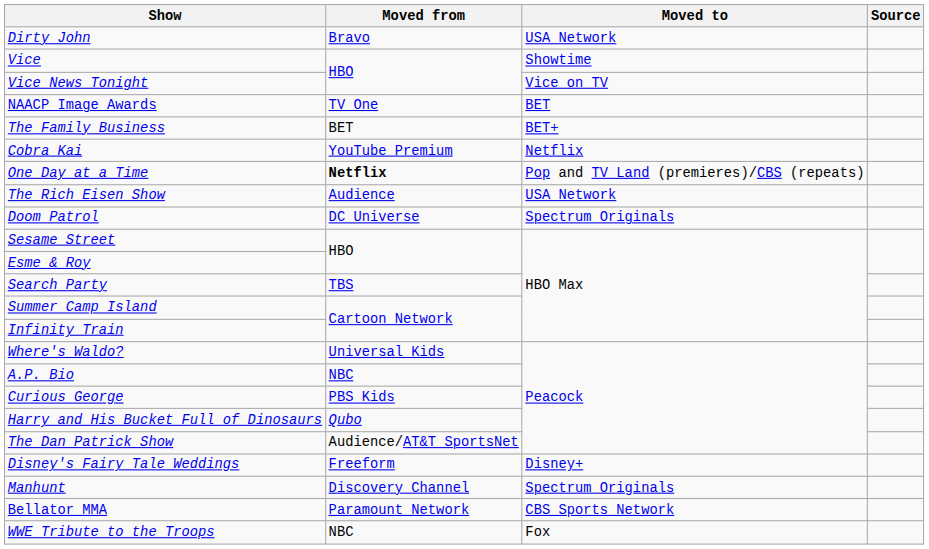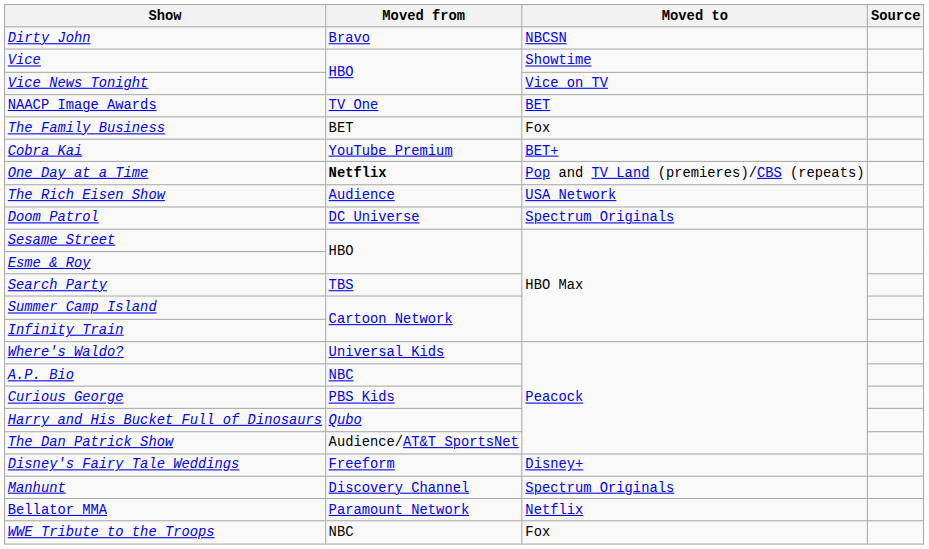 <table class= "wikitable sortable">
 <tr>
 <th>Show</th>
 <th>Moved from</th>
 <th>Moved to</th>
 <th>Source</th>
 </tr>
 <tr>
 <td><em><a href='#'>Dirty John</a></em></td>
 <td><a href='#'>Bravo</a></td>
-<td><a href='#'>USA Network</a></td>
+<td><a href='#'>NBCSN</a></td>
 <td></td>
 </tr>
 <tr>
 <td><em><a href='#'>Vice</a></em></td>
 <td rowspan=2><a href='#'>HBO</a></td>
 <td><a href='#'>Showtime</a></td>
 <td></td>
 </tr>
 <tr>
 <td><em><a href='#'>Vice News Tonight</a></em></td>
 <td><a href='#'>Vice on TV</a></td>
 <td></td>
 </tr>
 <tr>
 <td><a href='#'>NAACP Image Awards</a></td>
 <td><a href='#'>TV One</a></td>
 <td><a href='#'>BET</a></td>
 <td></td>
 </tr>
 <tr>
 <td><em><a href='#'>The Family Business</a></em></td>
 <td>BET</td>
-<td><a href='#'>BET+</a></td>
+<td>Fox</td>
 <td></td>
 </tr>
 <tr>
 <td><em><a href='#'>Cobra Kai</a></em></td>
 <td><a href='#'>YouTube Premium</a></td>
-<td><a href='#'>Netflix</a></td>
+<td><a href='#'>BET+</a></td>
 <td></td>
 </tr>
 <tr>
 <td><em><a href='#'>One Day at a Time</a></em></td>
 <td><strong>Netflix</strong></td>
 <td><a href='#'>Pop</a> and <a href='#'>TV Land</a> (premieres)/<a href='#'>CBS</a> (repeats)</td>
 <td></td>
 </tr>
 <tr>
 <td><em><a href='#'>The Rich Eisen Show</a></em></td>
 <td><a href='#'>Audience</a></td>
 <td><a href='#'>USA Network</a></td>
 <td></td>
 </tr>
 <tr>
 <td><em><a href='#'>Doom Patrol</a></em></td>
 <td><a href='#'>DC Universe</a></td>
 <td><a href='#'>Spectrum Originals</a></td>
 <td></td>
 </tr>
 <tr>
 <td><em><a href='#'>Sesame Street</a></em></td>
 <td rowspan=2>HBO</td>
 <td rowspan=5>HBO Max</td>
 <td rowspan=2></td>
 </tr>
 <tr>
 <td><em><a href='#'>Esme & Roy</a></em></td>
 </tr>
 <tr>
 <td><em><a href='#'>Search Party</a></em></td>
 <td><a href='#'>TBS</a></td>
 <td></td>
 </tr>
 <tr>
 <td><em><a href='#'>Summer Camp Island</a></em></td>
 <td rowspan=2><a href='#'>Cartoon Network</a></td>
 <td></td>
 </tr>
 <tr>
 <td><em><a href='#'>Infinity Train</a></em></td>
 <td></td>
 </tr>
 <tr>
 <td><em><a href='#'>Where's Waldo?</a></em></td>
 <td><a href='#'>Universal Kids</a></td>
 <td rowspan=5><a href='#'>Peacock</a></td>
 <td></td>
 </tr>
 <tr>
 <td><em><a href='#'>A.P. Bio</a></em></td>
 <td><a href='#'>NBC</a></td>
 <td></td>
 </tr>
 <tr>
 <td><em><a href='#'>Curious George</a></em></td>
 <td><a href='#'>PBS Kids</a></td>
 <td></td>
 </tr>
 <tr>
 <td><em><a href='#'>Harry and His Bucket Full of Dinosaurs</a></em></td>
 <td><em><a href='#'>Qubo</a></em></td>
 <td></td>
 </tr>
 <tr>
 <td><em><a href='#'>The Dan Patrick Show</a></em></td>
 <td>Audience/<a href='#'>AT&T SportsNet</a></td>
 <td></td>
 </tr>
 <tr>
 <td><em><a href='#'>Disney's Fairy Tale Weddings</a></em></td>
 <td><a href='#'>Freeform</a></td>
 <td><a href='#'>Disney+</a></td>
 <td></td>
 </tr>
 <tr>
 <td><em><a href='#'>Manhunt</a></em></td>
 <td><a href='#'>Discovery Channel</a></td>
 <td><a href='#'>Spectrum Originals</a></td>
 <td></td>
 </tr>
 <tr>
 <td><a href='#'>Bellator MMA</a></td>
 <td><a href='#'>Paramount Network</a></td>
-<td><a href='#'>CBS Sports Network</a></td>
+<td><a href='#'>Netflix</a></td>
 <td></td>
 </tr>
 <tr>
 <td><em><a href='#'>WWE Tribute to the Troops</a></em></td>
 <td>NBC</td>
 <td>Fox</td>
 <td></td>
 </tr>
 </table>
